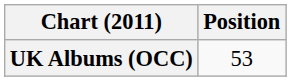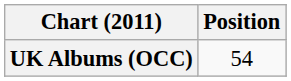 <table class="wikitable plainrowheaders" style="text-align:center">
 <tr>
 <th scope="col">Chart (2011)</th>
 <th scope="col">Position</th>
 </tr>
 <tr>
 <th scope="row">UK Albums (OCC)</th>
-<td>53</td>
+<td>54</td>
 </tr>
 </table>
